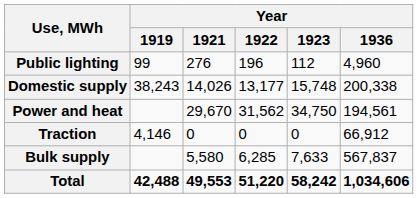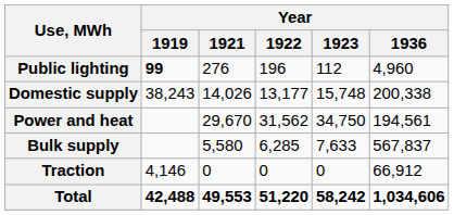 <table class="wikitable">
 <tr>
 <th rowspan="2">Use, MWh</th>
 <th colspan="5">Year</th>
 </tr>
 <tr>
 <th>1919</th>
 <th>1921</th>
 <th>1922</th>
 <th>1923</th>
 <th>1936</th>
 </tr>
 <tr>
 <th>Public lighting</th>
-<td>99</td>
+<td><strong>99</strong></td>
 <td>276</td>
 <td>196</td>
 <td>112</td>
 <td>4,960</td>
 </tr>
 <tr>
 <th>Domestic supply</th>
 <td>38,243</td>
 <td>14,026</td>
 <td>13,177</td>
 <td>15,748</td>
 <td>200,338</td>
 </tr>
 <tr>
 <th>Power and heat</th>
 <td></td>
 <td>29,670</td>
 <td>31,562</td>
 <td>34,750</td>
 <td>194,561</td>
 </tr>
 <tr>
+<th>Bulk supply</th>
+<td></td>
+<td>5,580</td>
+<td>6,285</td>
+<td>7,633</td>
+<td>567,837</td>
+</tr>
+<tr>
 <th>Traction</th>
 <td>4,146</td>
 <td>0</td>
 <td>0</td>
 <td>0</td>
 <td>66,912</td>
-</tr>
-<tr>
-<th>Bulk supply</th>
-<td></td>
-<td>5,580</td>
-<td>6,285</td>
-<td>7,633</td>
-<td>567,837</td>
 </tr>
 <tr>
 <th>Total</th>
 <td><strong>42,488</strong></td>
 <td><strong>49,553</strong></td>
 <td><strong>51,220</strong></td>
 <td><strong>58,242</strong></td>
 <td><strong>1,034,606</strong></td>
 </tr>
 </table>
